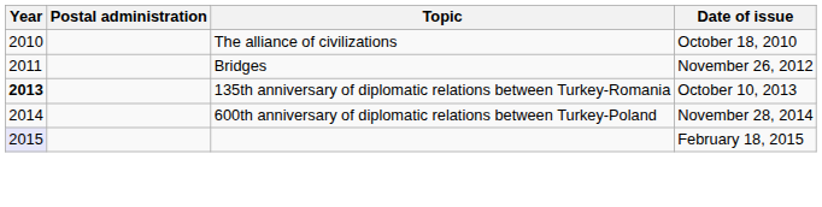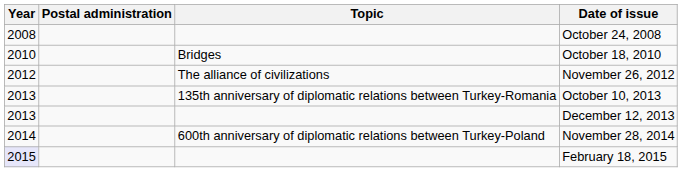 <table class="wikitable">
 <tr>
 <th>Year</th>
 <th>Postal administration</th>
 <th>Topic</th>
 <th>Date of issue</th>
 </tr>
 <tr>
+<td>2008</td>
+<td></td>
+<td></td>
+<td>October 24, 2008</td>
+</tr>
+<tr>
 <td>2010</td>
 <td></td>
-<td>The alliance of civilizations</td>
+<td>Bridges</td>
 <td>October 18, 2010</td>
 </tr>
 <tr>
-<td>2011</td>
+<td>2012</td>
 <td></td>
-<td>Bridges</td>
+<td>The alliance of civilizations</td>
 <td>November 26, 2012</td>
 </tr>
 <tr>
-<td><strong>2013</strong></td>
+<td>2013</td>
 <td></td>
 <td>135th anniversary of diplomatic relations between Turkey-Romania</td>
 <td>October 10, 2013</td>
+</tr>
+<tr>
+<td>2013</td>
+<td></td>
+<td></td>
+<td>December 12, 2013</td>
 </tr>
 <tr>
 <td>2014</td>
 <td></td>
 <td>600th anniversary of diplomatic relations between Turkey-Poland</td>
 <td>November 28, 2014</td>
 </tr>
 <tr>
 <td style="background: lavender;">2015</td>
 <td></td>
 <td></td>
 <td>February 18, 2015</td>
 </tr>
 </table>
